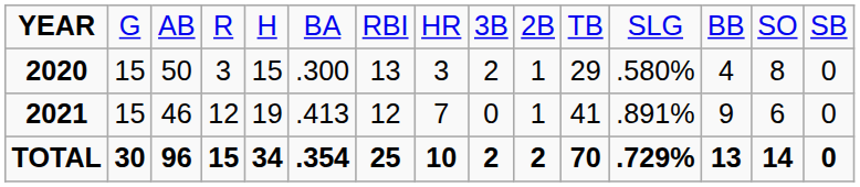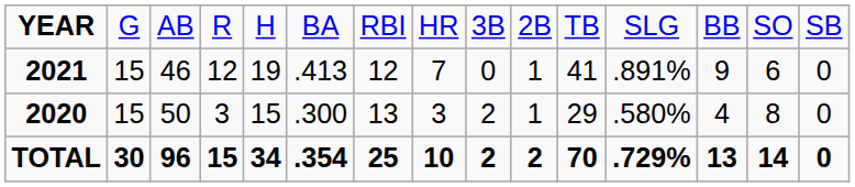 <table class="wikitable">
 <tr align=center>
 <td><strong>YEAR</strong></td>
 <td><a href='#'>G</a></td>
 <td><a href='#'>AB</a></td>
 <td><a href='#'>R</a></td>
 <td><a href='#'>H</a></td>
 <td><a href='#'>BA</a></td>
 <td><a href='#'>RBI</a></td>
 <td><a href='#'>HR</a></td>
 <td><a href='#'>3B</a></td>
 <td><a href='#'>2B</a></td>
 <td><a href='#'>TB</a></td>
 <td><a href='#'>SLG</a></td>
 <td><a href='#'>BB</a></td>
 <td><a href='#'>SO</a></td>
 <td><a href='#'>SB</a></td>
 </tr>
 <tr align=center>
+<td><strong>2021</strong></td>
+<td>15</td>
+<td>46</td>
+<td>12</td>
+<td>19</td>
+<td>.413</td>
+<td>12</td>
+<td>7</td>
+<td>0</td>
+<td>1</td>
+<td>41</td>
+<td>.891%</td>
+<td>9</td>
+<td>6</td>
+<td>0</td>
+</tr>
+<tr align=center>
 <td><strong>2020</strong></td>
 <td>15</td>
 <td>50</td>
 <td>3</td>
 <td>15</td>
 <td>.300</td>
 <td>13</td>
 <td>3</td>
 <td>2</td>
 <td>1</td>
 <td>29</td>
 <td>.580%</td>
 <td>4</td>
 <td>8</td>
-<td>0</td>
-</tr>
-<tr align=center>
-<td><strong>2021</strong></td>
-<td>15</td>
-<td>46</td>
-<td>12</td>
-<td>19</td>
-<td>.413</td>
-<td>12</td>
-<td>7</td>
-<td>0</td>
-<td>1</td>
-<td>41</td>
-<td>.891%</td>
-<td>9</td>
-<td>6</td>
 <td>0</td>
 </tr>
 <tr align=center>
 <td><strong>TOTAL</strong></td>
 <td><strong>30</strong></td>
 <td><strong>96</strong></td>
 <td><strong>15</strong></td>
 <td><strong>34</strong></td>
 <td><strong>.354</strong></td>
 <td><strong>25</strong></td>
 <td><strong>10</strong></td>
 <td><strong>2</strong></td>
 <td><strong>2</strong></td>
 <td><strong>70</strong></td>
 <td><strong>.729%</strong></td>
 <td><strong>13</strong></td>
 <td><strong>14</strong></td>
 <td><strong>0</strong></td>
 </tr>
 </table>
